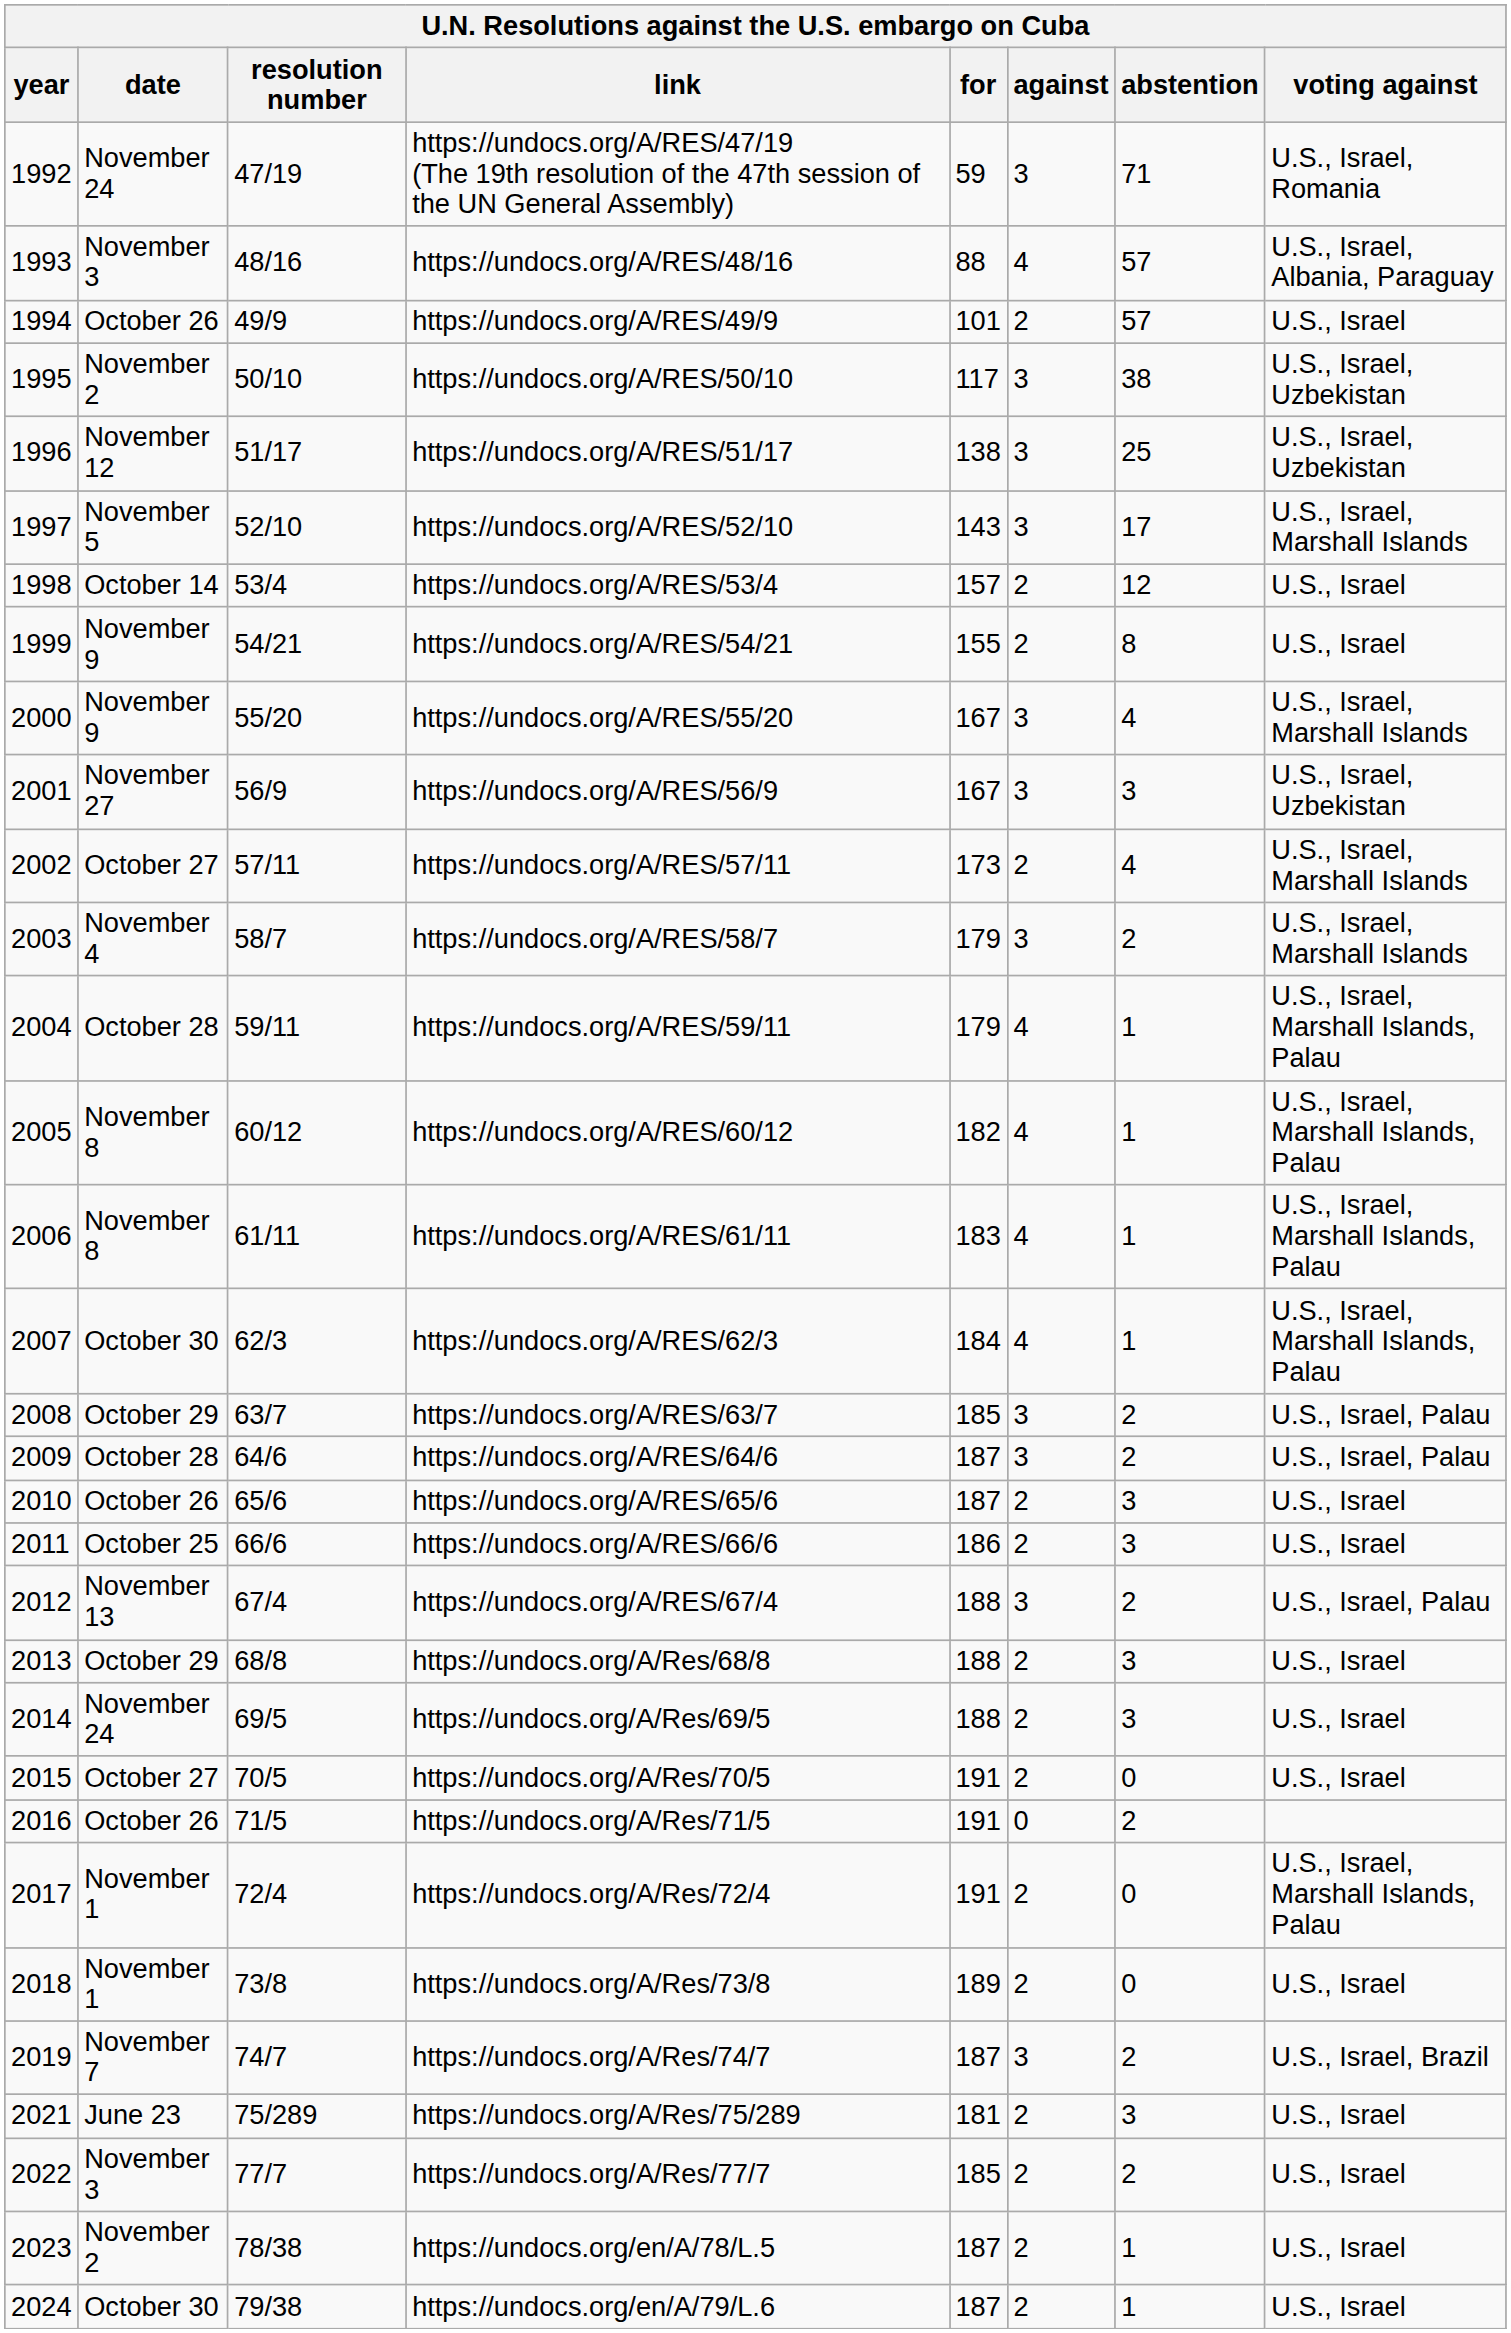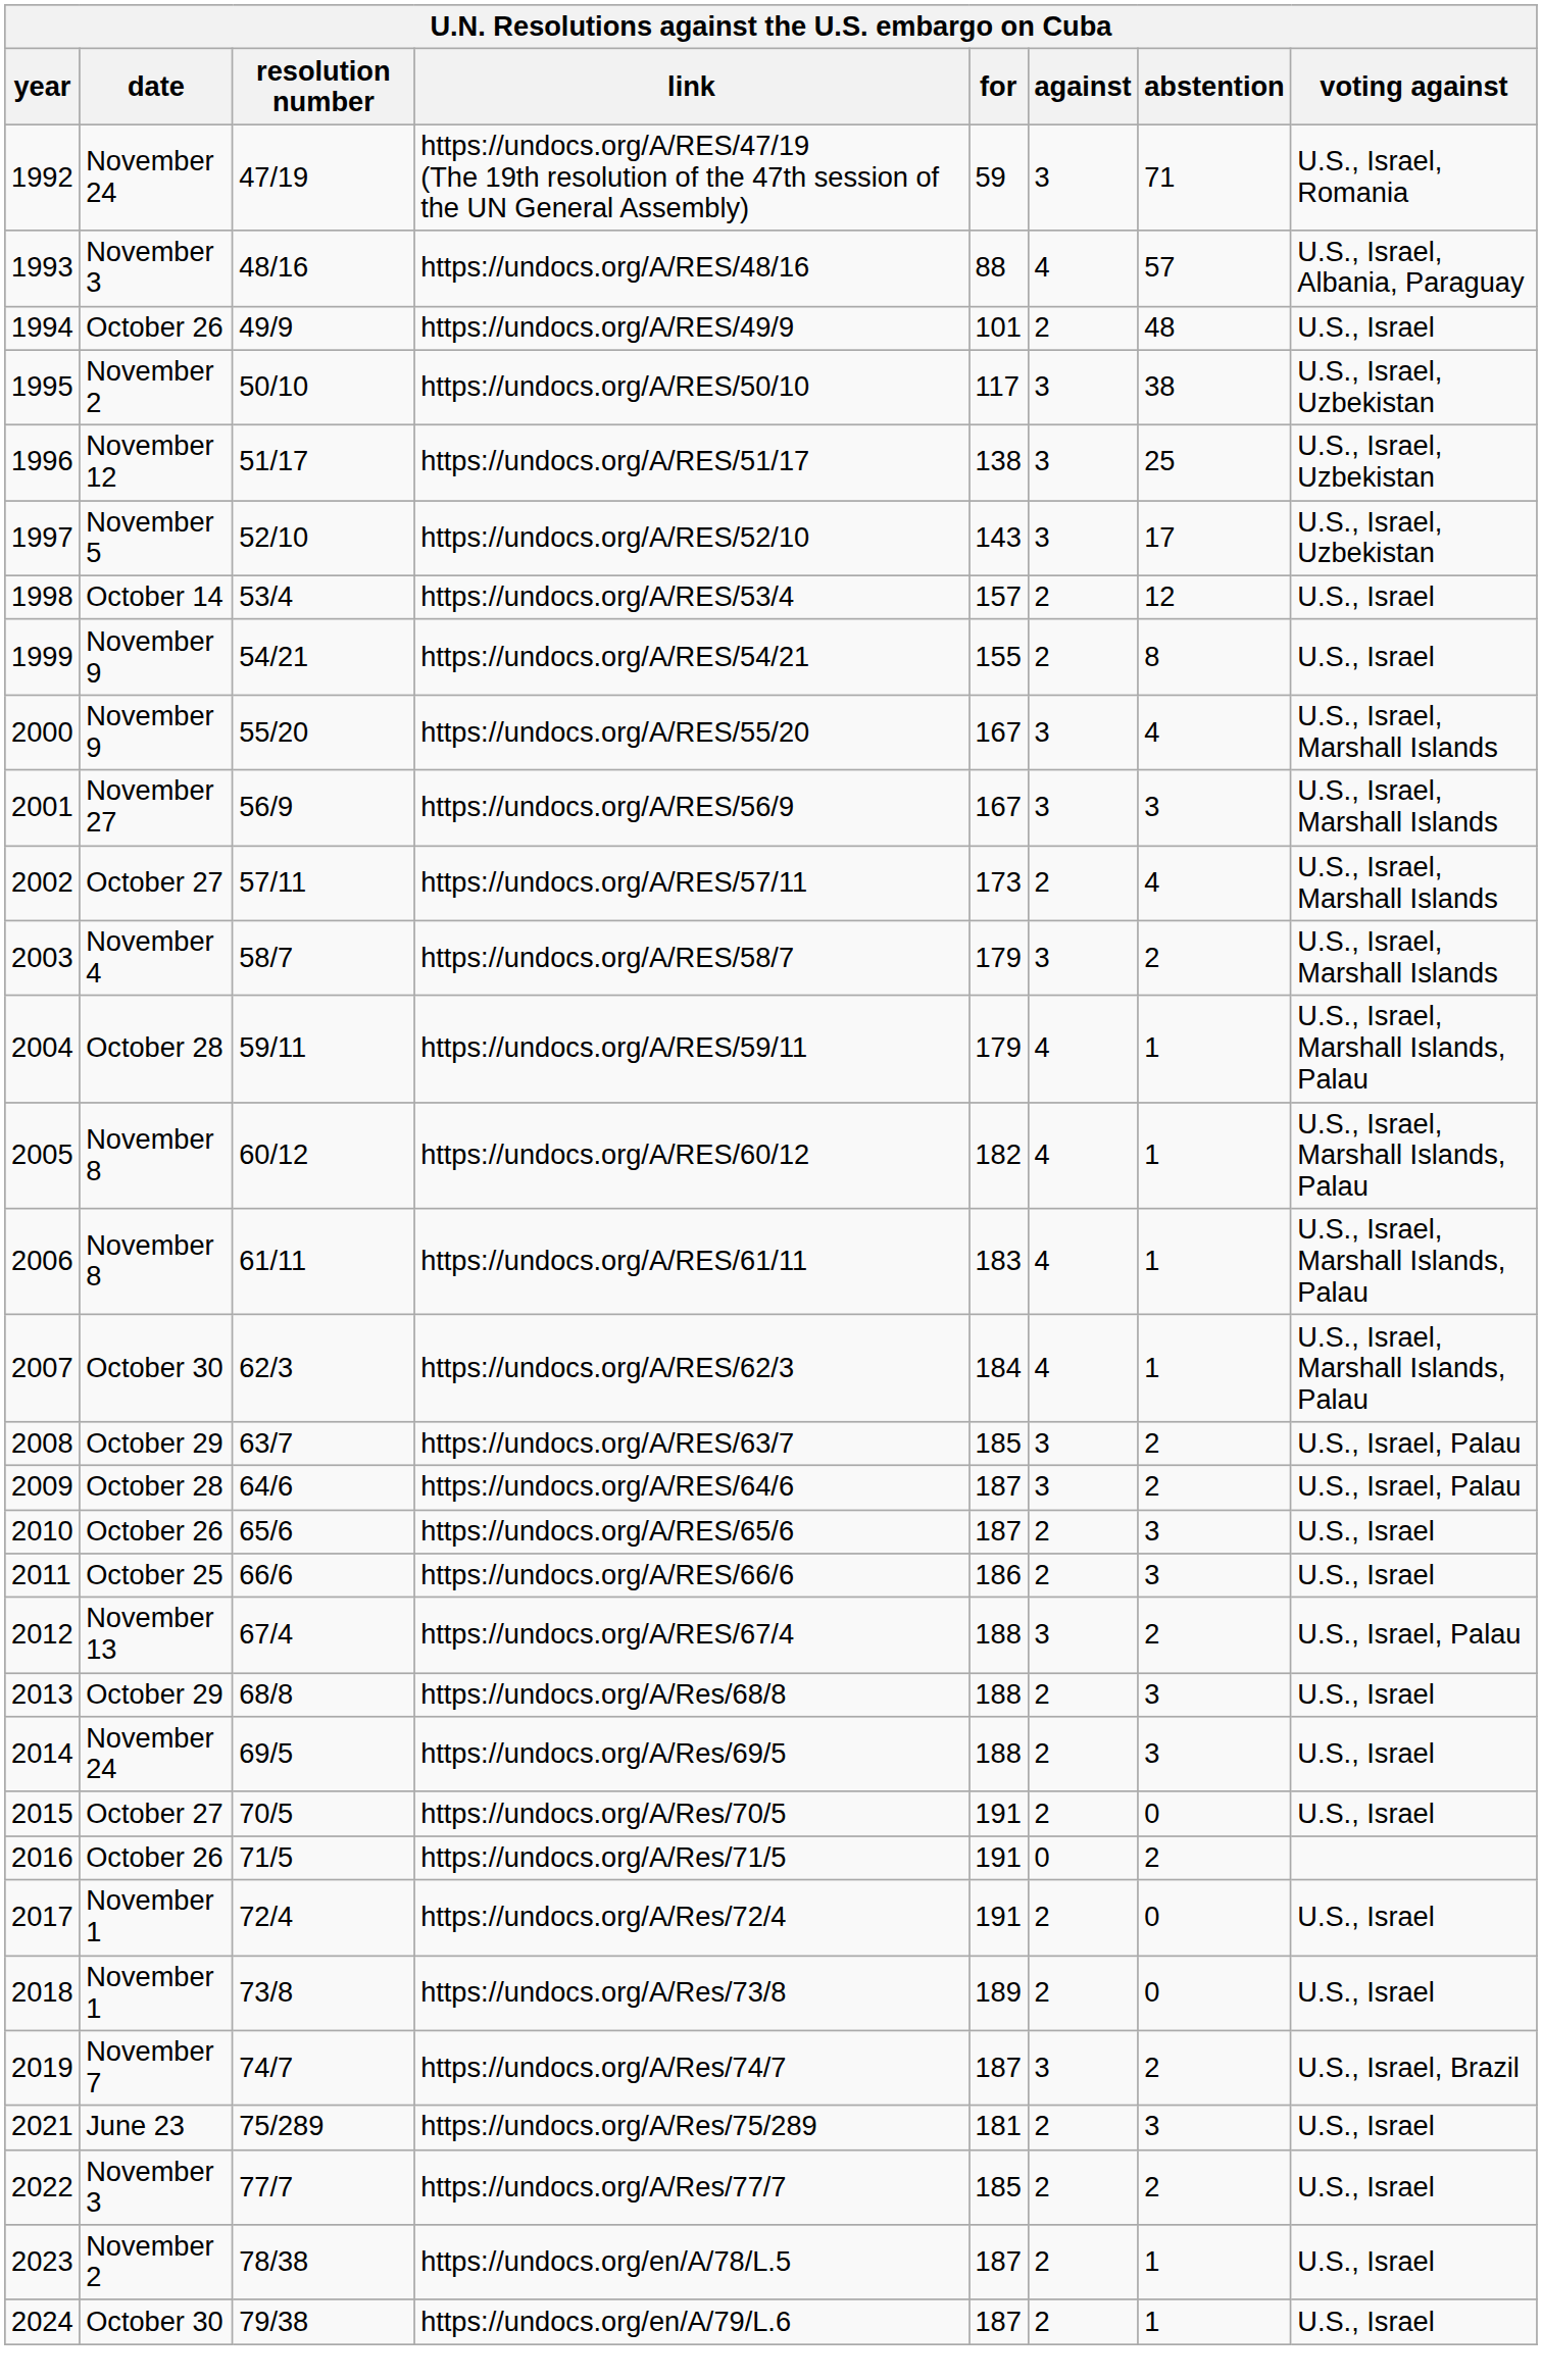 <table class="wikitable collapsible collapsed" width="100%">
 <tr>
 <th colspan="8">U.N. Resolutions against the U.S. embargo on Cuba</th>
 </tr>
 <tr>
 <th>year</th>
 <th>date</th>
 <th>resolution number</th>
 <th>link</th>
 <th>for</th>
 <th>against</th>
 <th>abstention</th>
 <th>voting against</th>
 </tr>
 <tr>
 <td>1992</td>
 <td>November 24</td>
 <td>47/19</td>
 <td>https://undocs.org/A/RES/47/19<br>(The 19th resolution of the 47th session of the UN General Assembly)</td>
 <td>59</td>
 <td>3</td>
 <td>71</td>
 <td>U.S., Israel, Romania</td>
 </tr>
 <tr>
 <td>1993</td>
 <td>November 3</td>
 <td>48/16</td>
 <td>https://undocs.org/A/RES/48/16</td>
 <td>88</td>
 <td>4</td>
 <td>57</td>
 <td>U.S., Israel, Albania, Paraguay</td>
 </tr>
 <tr>
 <td>1994</td>
 <td>October 26</td>
 <td>49/9</td>
 <td>https://undocs.org/A/RES/49/9</td>
 <td>101</td>
 <td>2</td>
-<td>57</td>
+<td>48</td>
 <td>U.S., Israel</td>
 </tr>
 <tr>
 <td>1995</td>
 <td>November 2</td>
 <td>50/10</td>
 <td>https://undocs.org/A/RES/50/10</td>
 <td>117</td>
 <td>3</td>
 <td>38</td>
 <td>U.S., Israel, Uzbekistan</td>
 </tr>
 <tr>
 <td>1996</td>
 <td>November 12</td>
 <td>51/17</td>
 <td>https://undocs.org/A/RES/51/17</td>
 <td>138</td>
 <td>3</td>
 <td>25</td>
 <td>U.S., Israel, Uzbekistan</td>
 </tr>
 <tr>
 <td>1997</td>
 <td>November 5</td>
 <td>52/10</td>
 <td>https://undocs.org/A/RES/52/10</td>
 <td>143</td>
 <td>3</td>
 <td>17</td>
-<td>U.S., Israel, Marshall Islands</td>
+<td>U.S., Israel, Uzbekistan</td>
 </tr>
 <tr>
 <td>1998</td>
 <td>October 14</td>
 <td>53/4</td>
 <td>https://undocs.org/A/RES/53/4</td>
 <td>157</td>
 <td>2</td>
 <td>12</td>
 <td>U.S., Israel</td>
 </tr>
 <tr>
 <td>1999</td>
 <td>November 9</td>
 <td>54/21</td>
 <td>https://undocs.org/A/RES/54/21</td>
 <td>155</td>
 <td>2</td>
 <td>8</td>
 <td>U.S., Israel</td>
 </tr>
 <tr>
 <td>2000</td>
 <td>November 9</td>
 <td>55/20</td>
 <td>https://undocs.org/A/RES/55/20</td>
 <td>167</td>
 <td>3</td>
 <td>4</td>
 <td>U.S., Israel, Marshall Islands</td>
 </tr>
 <tr>
 <td>2001</td>
 <td>November 27</td>
 <td>56/9</td>
 <td>https://undocs.org/A/RES/56/9</td>
 <td>167</td>
 <td>3</td>
 <td>3</td>
-<td>U.S., Israel, Uzbekistan</td>
+<td>U.S., Israel, Marshall Islands</td>
 </tr>
 <tr>
 <td>2002</td>
 <td>October 27</td>
 <td>57/11</td>
 <td>https://undocs.org/A/RES/57/11</td>
 <td>173</td>
 <td>2</td>
 <td>4</td>
 <td>U.S., Israel, Marshall Islands</td>
 </tr>
 <tr>
 <td>2003</td>
 <td>November 4</td>
 <td>58/7</td>
 <td>https://undocs.org/A/RES/58/7</td>
 <td>179</td>
 <td>3</td>
 <td>2</td>
 <td>U.S., Israel, Marshall Islands</td>
 </tr>
 <tr>
 <td>2004</td>
 <td>October 28</td>
 <td>59/11</td>
 <td>https://undocs.org/A/RES/59/11</td>
 <td>179</td>
 <td>4</td>
 <td>1</td>
 <td>U.S., Israel, Marshall Islands, Palau</td>
 </tr>
 <tr>
 <td>2005</td>
 <td>November 8</td>
 <td>60/12</td>
 <td>https://undocs.org/A/RES/60/12</td>
 <td>182</td>
 <td>4</td>
 <td>1</td>
 <td>U.S., Israel, Marshall Islands, Palau</td>
 </tr>
 <tr>
 <td>2006</td>
 <td>November 8</td>
 <td>61/11</td>
 <td>https://undocs.org/A/RES/61/11</td>
 <td>183</td>
 <td>4</td>
 <td>1</td>
 <td>U.S., Israel, Marshall Islands, Palau</td>
 </tr>
 <tr>
 <td>2007</td>
 <td>October 30</td>
 <td>62/3</td>
 <td>https://undocs.org/A/RES/62/3</td>
 <td>184</td>
 <td>4</td>
 <td>1</td>
 <td>U.S., Israel, Marshall Islands, Palau</td>
 </tr>
 <tr>
 <td>2008</td>
 <td>October 29</td>
 <td>63/7</td>
 <td>https://undocs.org/A/RES/63/7</td>
 <td>185</td>
 <td>3</td>
 <td>2</td>
 <td>U.S., Israel, Palau</td>
 </tr>
 <tr>
 <td>2009</td>
 <td>October 28</td>
 <td>64/6</td>
 <td>https://undocs.org/A/RES/64/6</td>
 <td>187</td>
 <td>3</td>
 <td>2</td>
 <td>U.S., Israel, Palau</td>
 </tr>
 <tr>
 <td>2010</td>
 <td>October 26</td>
 <td>65/6</td>
 <td>https://undocs.org/A/RES/65/6</td>
 <td>187</td>
 <td>2</td>
 <td>3</td>
 <td>U.S., Israel</td>
 </tr>
 <tr>
 <td>2011</td>
 <td>October 25</td>
 <td>66/6</td>
 <td>https://undocs.org/A/RES/66/6</td>
 <td>186</td>
 <td>2</td>
 <td>3</td>
 <td>U.S., Israel</td>
 </tr>
 <tr>
 <td>2012</td>
 <td>November 13</td>
 <td>67/4</td>
 <td>https://undocs.org/A/RES/67/4</td>
 <td>188</td>
 <td>3</td>
 <td>2</td>
 <td>U.S., Israel, Palau</td>
 </tr>
 <tr>
 <td>2013</td>
 <td>October 29</td>
 <td>68/8</td>
 <td>https://undocs.org/A/Res/68/8</td>
 <td>188</td>
 <td>2</td>
 <td>3</td>
 <td>U.S., Israel</td>
 </tr>
 <tr>
 <td>2014</td>
 <td>November 24</td>
 <td>69/5</td>
 <td>https://undocs.org/A/Res/69/5</td>
 <td>188</td>
 <td>2</td>
 <td>3</td>
 <td>U.S., Israel</td>
 </tr>
 <tr>
 <td>2015</td>
 <td>October 27</td>
 <td>70/5</td>
 <td>https://undocs.org/A/Res/70/5</td>
 <td>191</td>
 <td>2</td>
 <td>0</td>
 <td>U.S., Israel</td>
 </tr>
 <tr>
 <td>2016</td>
 <td>October 26</td>
 <td>71/5</td>
 <td>https://undocs.org/A/Res/71/5</td>
 <td>191</td>
 <td>0</td>
 <td>2</td>
 <td></td>
 </tr>
 <tr>
 <td>2017</td>
 <td>November 1</td>
 <td>72/4</td>
 <td>https://undocs.org/A/Res/72/4</td>
 <td>191</td>
 <td>2</td>
 <td>0</td>
-<td>U.S., Israel, Marshall Islands, Palau</td>
+<td>U.S., Israel</td>
 </tr>
 <tr>
 <td>2018</td>
 <td>November 1</td>
 <td>73/8</td>
 <td>https://undocs.org/A/Res/73/8</td>
 <td>189</td>
 <td>2</td>
 <td>0</td>
 <td>U.S., Israel</td>
 </tr>
 <tr>
 <td>2019</td>
 <td>November 7</td>
 <td>74/7</td>
 <td>https://undocs.org/A/Res/74/7</td>
 <td>187</td>
 <td>3</td>
 <td>2</td>
 <td>U.S., Israel, Brazil</td>
 </tr>
 <tr>
 <td>2021</td>
 <td>June 23</td>
 <td>75/289</td>
 <td>https://undocs.org/A/Res/75/289</td>
 <td>181</td>
 <td>2</td>
 <td>3</td>
 <td>U.S., Israel</td>
 </tr>
 <tr>
 <td>2022</td>
 <td>November 3</td>
 <td>77/7</td>
 <td>https://undocs.org/A/Res/77/7</td>
 <td>185</td>
 <td>2</td>
 <td>2</td>
 <td>U.S., Israel</td>
 </tr>
 <tr>
 <td>2023</td>
 <td>November 2</td>
 <td>78/38</td>
 <td>https://undocs.org/en/A/78/L.5</td>
 <td>187</td>
 <td>2</td>
 <td>1</td>
 <td>U.S., Israel</td>
 </tr>
 <tr>
 <td>2024</td>
 <td>October 30</td>
 <td>79/38</td>
 <td>https://undocs.org/en/A/79/L.6</td>
 <td>187</td>
 <td>2</td>
 <td>1</td>
 <td>U.S., Israel</td>
 </tr>
 </table>
